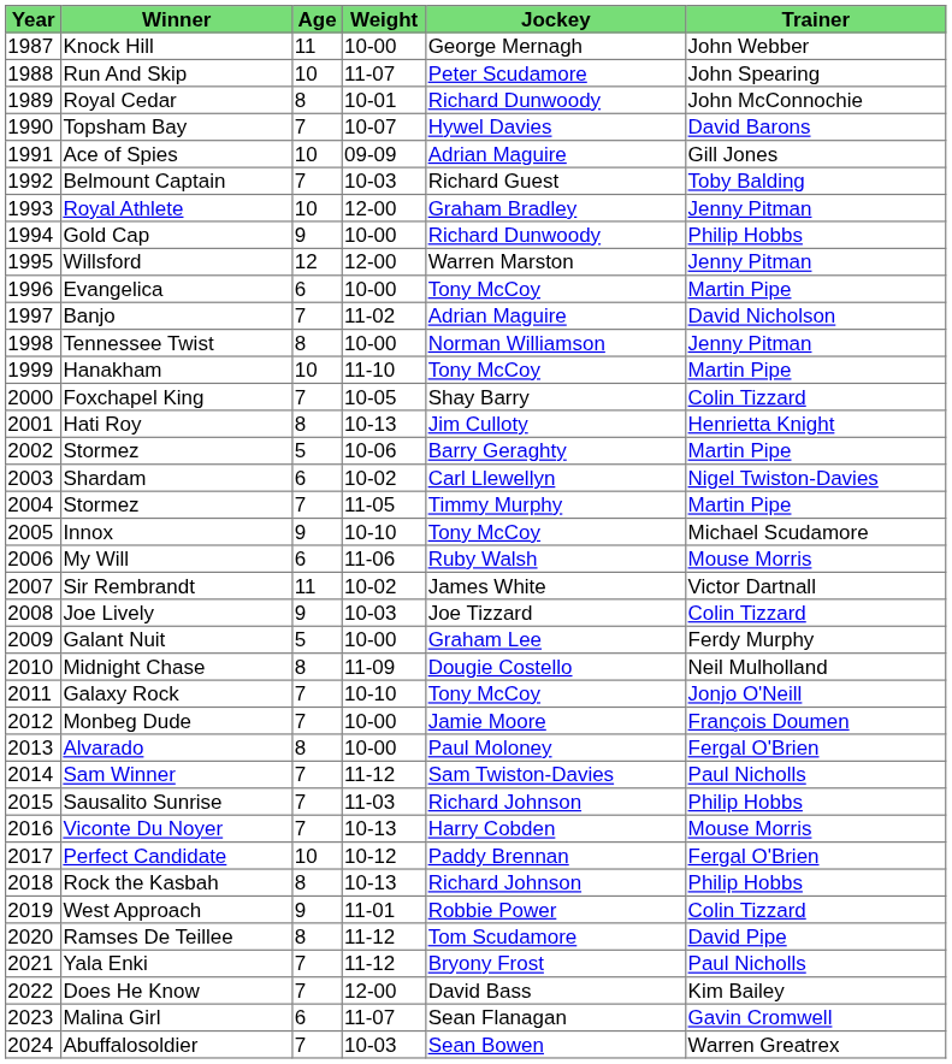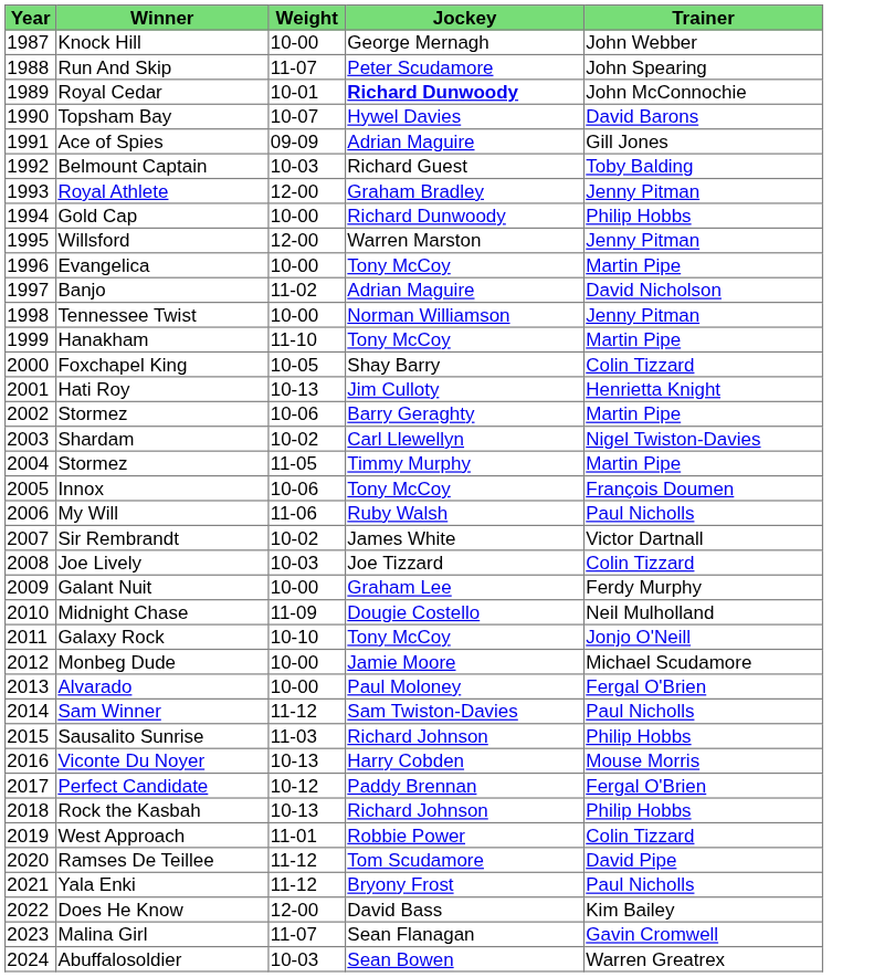 <table class = "sortable" | border="1" style="border-collapse: collapse; font-size:90%">
 <tr style="background:#7d7; text-align:center;">
 <th style="width:36px;"><strong>Year</strong><br></th>
 <th style="width:160px;"><strong>Winner</strong><br></th>
-<th style="width:32px;"><strong>Age</strong><br></th>
 <th style="width:56px;"><strong>Weight</strong><br></th>
 <th style="width:180px;"><strong>Jockey</strong><br></th>
 <th style="width:180px;"><strong>Trainer</strong><br></th>
 </tr>
 <tr>
 <td>1987</td>
 <td>Knock Hill</td>
-<td>11</td>
 <td>10-00</td>
 <td>George Mernagh</td>
 <td>John Webber</td>
 </tr>
 <tr>
 <td>1988</td>
 <td>Run And Skip</td>
-<td>10</td>
 <td>11-07</td>
 <td><a href='#'>Peter Scudamore</a></td>
 <td>John Spearing</td>
 </tr>
 <tr>
 <td>1989</td>
 <td>Royal Cedar</td>
-<td>8</td>
 <td>10-01</td>
-<td><a href='#'>Richard Dunwoody</a></td>
+<td><strong><a href='#'>Richard Dunwoody</a></strong></td>
 <td>John McConnochie</td>
 </tr>
 <tr>
 <td>1990</td>
 <td>Topsham Bay</td>
-<td>7</td>
 <td>10-07</td>
 <td><a href='#'>Hywel Davies</a></td>
 <td><a href='#'>David Barons</a></td>
 </tr>
 <tr>
 <td>1991</td>
 <td>Ace of Spies</td>
-<td>10</td>
 <td>09-09</td>
 <td><a href='#'>Adrian Maguire</a></td>
 <td>Gill Jones</td>
 </tr>
 <tr>
 <td>1992</td>
 <td>Belmount Captain</td>
-<td>7</td>
 <td>10-03</td>
 <td>Richard Guest</td>
 <td><a href='#'>Toby Balding</a></td>
 </tr>
 <tr>
 <td>1993</td>
 <td><a href='#'>Royal Athlete</a></td>
-<td>10</td>
 <td>12-00</td>
 <td><a href='#'>Graham Bradley</a></td>
 <td><a href='#'>Jenny Pitman</a></td>
 </tr>
 <tr>
 <td>1994</td>
 <td>Gold Cap</td>
-<td>9</td>
 <td>10-00</td>
 <td><a href='#'>Richard Dunwoody</a></td>
 <td><a href='#'>Philip Hobbs</a></td>
 </tr>
 <tr>
 <td>1995</td>
 <td>Willsford</td>
-<td>12</td>
 <td>12-00</td>
 <td>Warren Marston</td>
 <td><a href='#'>Jenny Pitman</a></td>
 </tr>
 <tr>
 <td>1996</td>
 <td>Evangelica</td>
-<td>6</td>
 <td>10-00</td>
 <td><a href='#'>Tony McCoy</a></td>
 <td><a href='#'>Martin Pipe</a></td>
 </tr>
 <tr>
 <td>1997</td>
 <td>Banjo</td>
-<td>7</td>
 <td>11-02</td>
 <td><a href='#'>Adrian Maguire</a></td>
 <td><a href='#'>David Nicholson</a></td>
 </tr>
 <tr>
 <td>1998</td>
 <td>Tennessee Twist</td>
-<td>8</td>
 <td>10-00</td>
 <td><a href='#'>Norman Williamson</a></td>
 <td><a href='#'>Jenny Pitman</a></td>
 </tr>
 <tr>
 <td>1999</td>
 <td>Hanakham</td>
-<td>10</td>
 <td>11-10</td>
 <td><a href='#'>Tony McCoy</a></td>
 <td><a href='#'>Martin Pipe</a></td>
 </tr>
 <tr>
 <td>2000</td>
 <td>Foxchapel King</td>
-<td>7</td>
 <td>10-05</td>
 <td>Shay Barry</td>
 <td><a href='#'>Colin Tizzard</a></td>
 </tr>
 <tr>
 <td>2001</td>
 <td>Hati Roy</td>
-<td>8</td>
 <td>10-13</td>
 <td><a href='#'>Jim Culloty</a></td>
 <td><a href='#'>Henrietta Knight</a></td>
 </tr>
 <tr>
 <td>2002</td>
 <td>Stormez</td>
-<td>5</td>
 <td>10-06</td>
 <td><a href='#'>Barry Geraghty</a></td>
 <td><a href='#'>Martin Pipe</a></td>
 </tr>
 <tr>
 <td>2003</td>
 <td>Shardam</td>
-<td>6</td>
 <td>10-02</td>
 <td><a href='#'>Carl Llewellyn</a></td>
 <td><a href='#'>Nigel Twiston-Davies</a></td>
 </tr>
 <tr>
 <td>2004</td>
 <td>Stormez</td>
-<td>7</td>
 <td>11-05</td>
 <td><a href='#'>Timmy Murphy</a></td>
 <td><a href='#'>Martin Pipe</a></td>
 </tr>
 <tr>
 <td>2005</td>
 <td>Innox</td>
-<td>9</td>
-<td>10-10</td>
+<td>10-06</td>
 <td><a href='#'>Tony McCoy</a></td>
-<td>Michael Scudamore</td>
+<td><a href='#'>François Doumen</a></td>
 </tr>
 <tr>
 <td>2006</td>
 <td>My Will</td>
-<td>6</td>
 <td>11-06</td>
 <td><a href='#'>Ruby Walsh</a></td>
-<td><a href='#'>Mouse Morris</a></td>
+<td><a href='#'>Paul Nicholls</a></td>
 </tr>
 <tr>
 <td>2007</td>
 <td>Sir Rembrandt</td>
-<td>11</td>
 <td>10-02</td>
 <td>James White</td>
 <td>Victor Dartnall</td>
 </tr>
 <tr>
 <td>2008</td>
 <td>Joe Lively</td>
-<td>9</td>
 <td>10-03</td>
 <td>Joe Tizzard</td>
 <td><a href='#'>Colin Tizzard</a></td>
 </tr>
 <tr>
 <td>2009</td>
 <td>Galant Nuit</td>
-<td>5</td>
 <td>10-00</td>
 <td><a href='#'>Graham Lee</a></td>
 <td>Ferdy Murphy</td>
 </tr>
 <tr>
 <td>2010</td>
 <td>Midnight Chase</td>
-<td>8</td>
 <td>11-09</td>
 <td><a href='#'>Dougie Costello</a></td>
 <td>Neil Mulholland</td>
 </tr>
 <tr>
 <td>2011</td>
 <td>Galaxy Rock</td>
-<td>7</td>
 <td>10-10</td>
 <td><a href='#'>Tony McCoy</a></td>
 <td><a href='#'>Jonjo O'Neill</a></td>
 </tr>
 <tr>
 <td>2012</td>
 <td>Monbeg Dude</td>
-<td>7</td>
 <td>10-00</td>
 <td><a href='#'>Jamie Moore</a></td>
-<td><a href='#'>François Doumen</a></td>
+<td>Michael Scudamore</td>
 </tr>
 <tr>
 <td>2013</td>
 <td><a href='#'>Alvarado</a></td>
-<td>8</td>
 <td>10-00</td>
 <td><a href='#'>Paul Moloney</a></td>
 <td><a href='#'>Fergal O'Brien</a></td>
 </tr>
 <tr>
 <td>2014</td>
 <td><a href='#'>Sam Winner</a></td>
-<td>7</td>
 <td>11-12</td>
 <td><a href='#'>Sam Twiston-Davies</a></td>
 <td><a href='#'>Paul Nicholls</a></td>
 </tr>
 <tr>
 <td>2015</td>
 <td>Sausalito Sunrise</td>
-<td>7</td>
 <td>11-03</td>
 <td><a href='#'>Richard Johnson</a></td>
 <td><a href='#'>Philip Hobbs</a></td>
 </tr>
 <tr>
 <td>2016</td>
 <td><a href='#'>Viconte Du Noyer</a></td>
-<td>7</td>
 <td>10-13</td>
 <td><a href='#'>Harry Cobden</a></td>
 <td><a href='#'>Mouse Morris</a></td>
 </tr>
 <tr>
 <td>2017</td>
 <td><a href='#'>Perfect Candidate</a></td>
-<td>10</td>
 <td>10-12</td>
 <td><a href='#'>Paddy Brennan</a></td>
 <td><a href='#'>Fergal O'Brien</a></td>
 </tr>
 <tr>
 <td>2018</td>
 <td>Rock the Kasbah</td>
-<td>8</td>
 <td>10-13</td>
 <td><a href='#'>Richard Johnson</a></td>
 <td><a href='#'>Philip Hobbs</a></td>
 </tr>
 <tr>
 <td>2019</td>
 <td>West Approach</td>
-<td>9</td>
 <td>11-01</td>
 <td><a href='#'>Robbie Power</a></td>
 <td><a href='#'>Colin Tizzard</a></td>
 </tr>
 <tr>
 <td>2020</td>
 <td>Ramses De Teillee</td>
-<td>8</td>
 <td>11-12</td>
 <td><a href='#'>Tom Scudamore</a></td>
 <td><a href='#'>David Pipe</a></td>
 </tr>
 <tr>
 <td>2021</td>
 <td>Yala Enki</td>
-<td>7</td>
 <td>11-12</td>
 <td><a href='#'>Bryony Frost</a></td>
 <td><a href='#'>Paul Nicholls</a></td>
 </tr>
 <tr>
 <td>2022</td>
 <td>Does He Know</td>
-<td>7</td>
 <td>12-00</td>
 <td>David Bass</td>
 <td>Kim Bailey</td>
 </tr>
 <tr>
 <td>2023</td>
 <td>Malina Girl</td>
-<td>6</td>
 <td>11-07</td>
 <td>Sean Flanagan</td>
 <td><a href='#'>Gavin Cromwell</a></td>
 </tr>
 <tr>
 <td>2024</td>
 <td>Abuffalosoldier</td>
-<td>7</td>
 <td>10-03</td>
 <td><a href='#'>Sean Bowen</a></td>
 <td>Warren Greatrex</td>
 </tr>
 </table>
